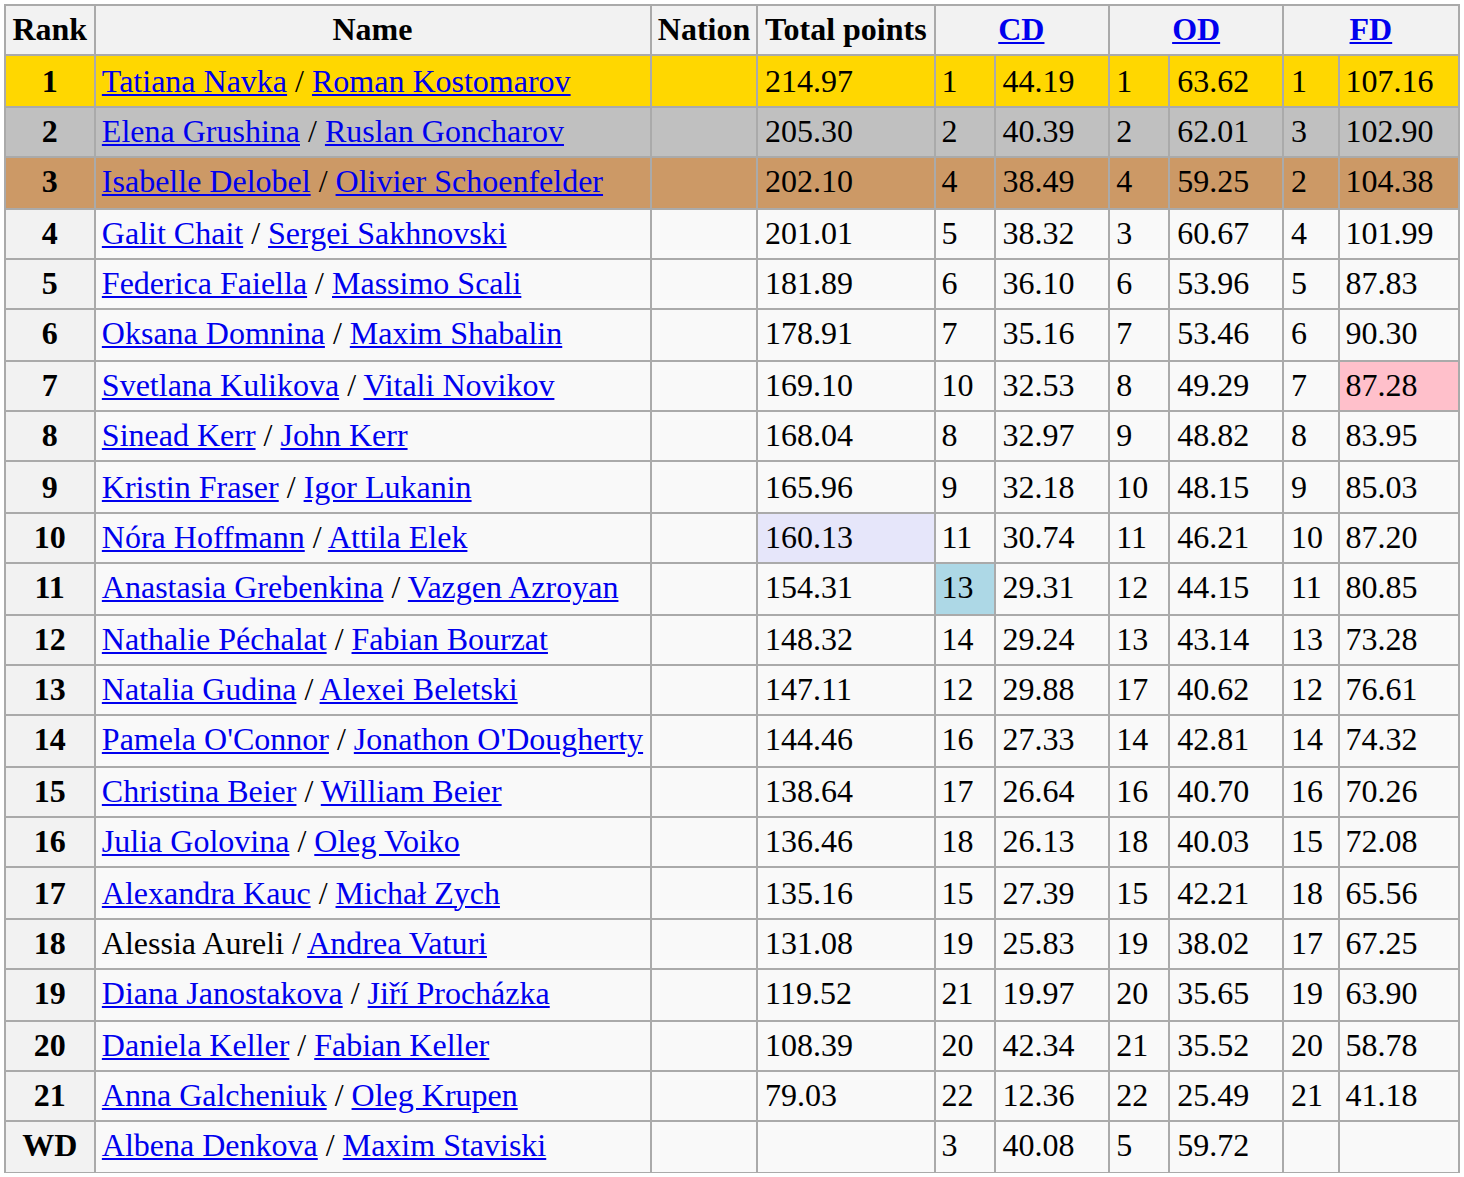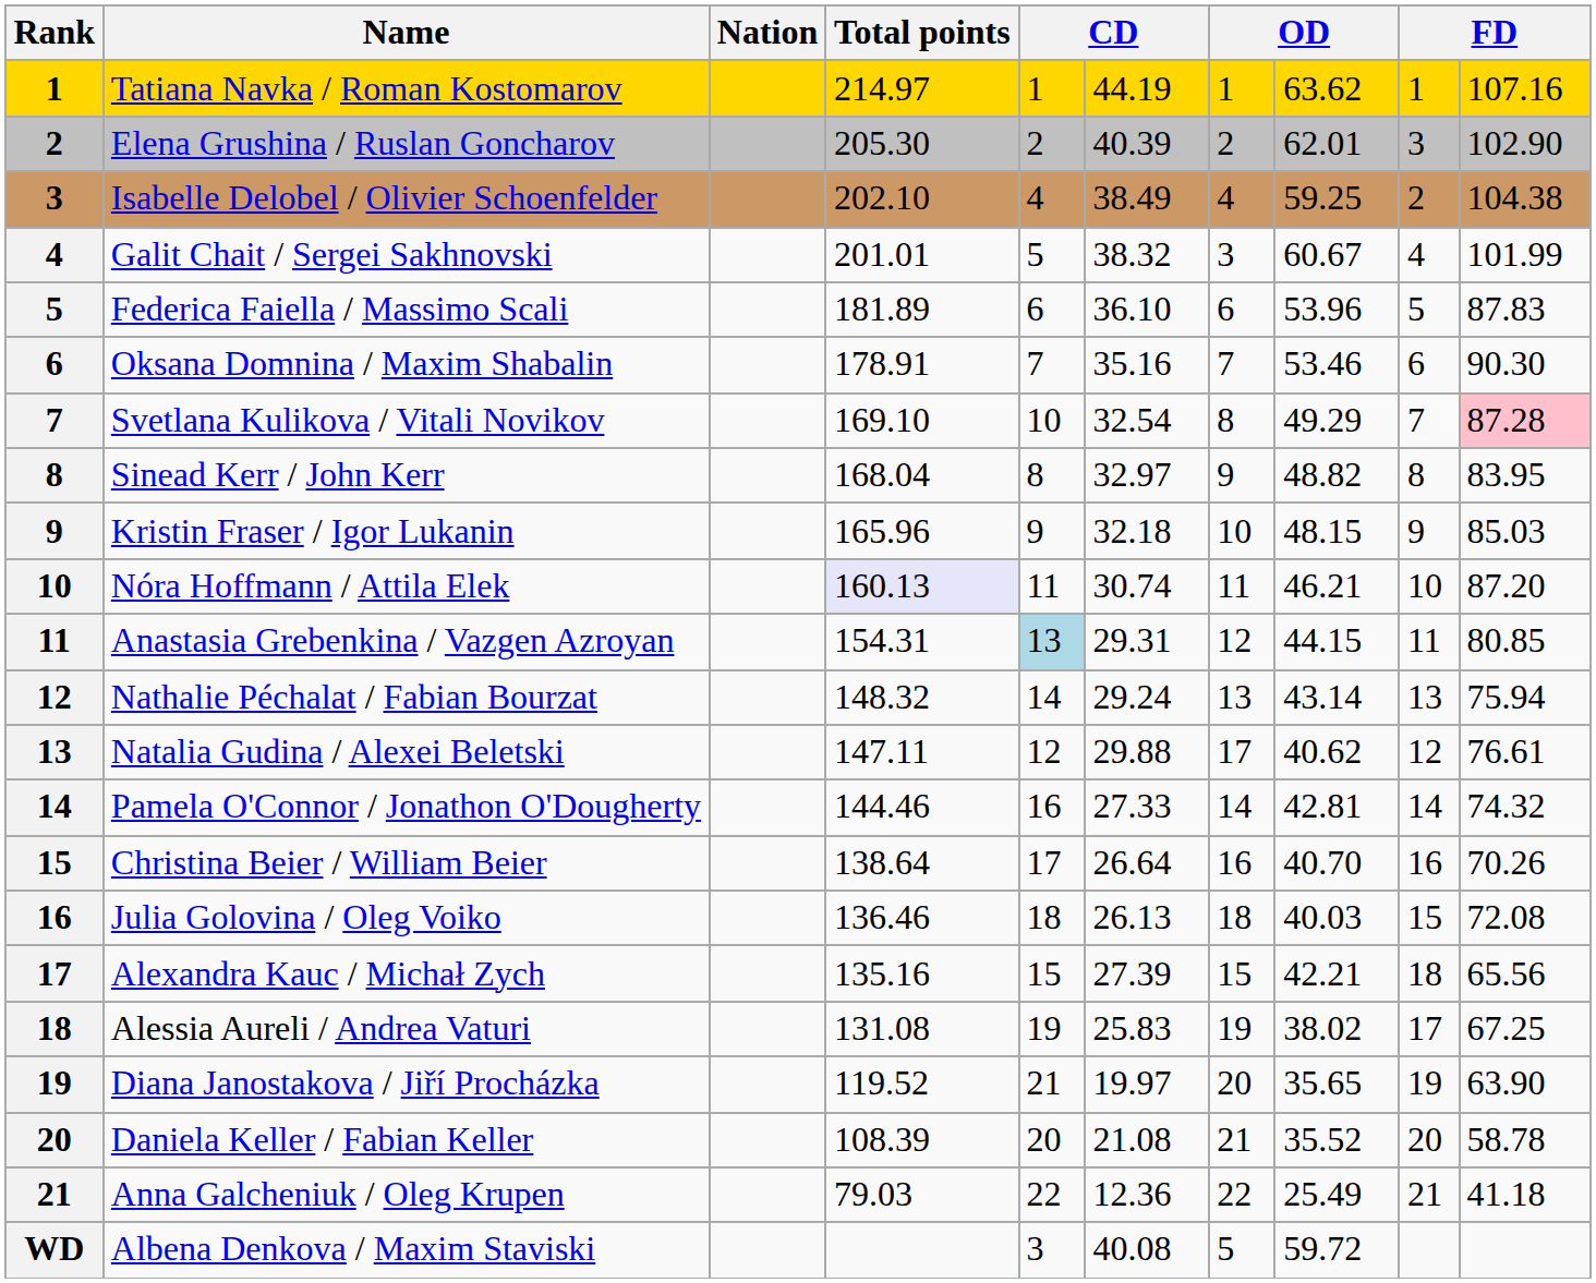 <table class="wikitable">
 <tr>
 <th>Rank</th>
 <th>Name</th>
 <th>Nation</th>
 <th>Total points</th>
 <th colspan="2" width="80px"><a href='#'>CD</a></th>
 <th colspan="2" width="80px"><a href='#'>OD</a></th>
 <th colspan="2" width="80px"><a href='#'>FD</a></th>
 </tr>
 <tr bgcolor="gold">
 <td align="center"><strong>1</strong></td>
 <td><a href='#'>Tatiana Navka</a> / <a href='#'>Roman Kostomarov</a></td>
 <td></td>
 <td>214.97</td>
 <td>1</td>
 <td>44.19</td>
 <td>1</td>
 <td>63.62</td>
 <td>1</td>
 <td>107.16</td>
 </tr>
 <tr bgcolor="silver">
 <td align="center"><strong>2</strong></td>
 <td><a href='#'>Elena Grushina</a> / <a href='#'>Ruslan Goncharov</a></td>
 <td></td>
 <td>205.30</td>
 <td>2</td>
 <td>40.39</td>
 <td>2</td>
 <td>62.01</td>
 <td>3</td>
 <td>102.90</td>
 </tr>
 <tr bgcolor="cc9966">
 <td align="center"><strong>3</strong></td>
 <td><a href='#'>Isabelle Delobel</a> / <a href='#'>Olivier Schoenfelder</a></td>
 <td></td>
 <td>202.10</td>
 <td>4</td>
 <td>38.49</td>
 <td>4</td>
 <td>59.25</td>
 <td>2</td>
 <td>104.38</td>
 </tr>
 <tr>
 <th>4</th>
 <td><a href='#'>Galit Chait</a> / <a href='#'>Sergei Sakhnovski</a></td>
 <td></td>
 <td>201.01</td>
 <td>5</td>
 <td>38.32</td>
 <td>3</td>
 <td>60.67</td>
 <td>4</td>
 <td>101.99</td>
 </tr>
 <tr>
 <th>5</th>
 <td><a href='#'>Federica Faiella</a> / <a href='#'>Massimo Scali</a></td>
 <td></td>
 <td>181.89</td>
 <td>6</td>
 <td>36.10</td>
 <td>6</td>
 <td>53.96</td>
 <td>5</td>
 <td>87.83</td>
 </tr>
 <tr>
 <th>6</th>
 <td><a href='#'>Oksana Domnina</a> / <a href='#'>Maxim Shabalin</a></td>
 <td></td>
 <td>178.91</td>
 <td>7</td>
 <td>35.16</td>
 <td>7</td>
 <td>53.46</td>
 <td>6</td>
 <td>90.30</td>
 </tr>
 <tr>
 <th>7</th>
 <td><a href='#'>Svetlana Kulikova</a> / <a href='#'>Vitali Novikov</a></td>
 <td></td>
 <td>169.10</td>
 <td>10</td>
-<td>32.53</td>
+<td>32.54</td>
 <td>8</td>
 <td>49.29</td>
 <td>7</td>
 <td style="background: pink;">87.28</td>
 </tr>
 <tr>
 <th>8</th>
 <td><a href='#'>Sinead Kerr</a> / <a href='#'>John Kerr</a></td>
 <td></td>
 <td>168.04</td>
 <td>8</td>
 <td>32.97</td>
 <td>9</td>
 <td>48.82</td>
 <td>8</td>
 <td>83.95</td>
 </tr>
 <tr>
 <th>9</th>
 <td><a href='#'>Kristin Fraser</a> / <a href='#'>Igor Lukanin</a></td>
 <td></td>
 <td>165.96</td>
 <td>9</td>
 <td>32.18</td>
 <td>10</td>
 <td>48.15</td>
 <td>9</td>
 <td>85.03</td>
 </tr>
 <tr>
 <th>10</th>
 <td><a href='#'>Nóra Hoffmann</a> / <a href='#'>Attila Elek</a></td>
 <td></td>
 <td style="background: lavender;">160.13</td>
 <td>11</td>
 <td>30.74</td>
 <td>11</td>
 <td>46.21</td>
 <td>10</td>
 <td>87.20</td>
 </tr>
 <tr>
 <th>11</th>
 <td><a href='#'>Anastasia Grebenkina</a> / <a href='#'>Vazgen Azroyan</a></td>
 <td></td>
 <td>154.31</td>
 <td style="background: lightblue;">13</td>
 <td>29.31</td>
 <td>12</td>
 <td>44.15</td>
 <td>11</td>
 <td>80.85</td>
 </tr>
 <tr>
 <th>12</th>
 <td><a href='#'>Nathalie Péchalat</a> / <a href='#'>Fabian Bourzat</a></td>
 <td></td>
 <td>148.32</td>
 <td>14</td>
 <td>29.24</td>
 <td>13</td>
 <td>43.14</td>
 <td>13</td>
-<td>73.28</td>
+<td>75.94</td>
 </tr>
 <tr>
 <th>13</th>
 <td><a href='#'>Natalia Gudina</a> / <a href='#'>Alexei Beletski</a></td>
 <td></td>
 <td>147.11</td>
 <td>12</td>
 <td>29.88</td>
 <td>17</td>
 <td>40.62</td>
 <td>12</td>
 <td>76.61</td>
 </tr>
 <tr>
 <th>14</th>
 <td><a href='#'>Pamela O'Connor</a> / <a href='#'>Jonathon O'Dougherty</a></td>
 <td></td>
 <td>144.46</td>
 <td>16</td>
 <td>27.33</td>
 <td>14</td>
 <td>42.81</td>
 <td>14</td>
 <td>74.32</td>
 </tr>
 <tr>
 <th>15</th>
 <td><a href='#'>Christina Beier</a> / <a href='#'>William Beier</a></td>
 <td></td>
 <td>138.64</td>
 <td>17</td>
 <td>26.64</td>
 <td>16</td>
 <td>40.70</td>
 <td>16</td>
 <td>70.26</td>
 </tr>
 <tr>
 <th>16</th>
 <td><a href='#'>Julia Golovina</a> / <a href='#'>Oleg Voiko</a></td>
 <td></td>
 <td>136.46</td>
 <td>18</td>
 <td>26.13</td>
 <td>18</td>
 <td>40.03</td>
 <td>15</td>
 <td>72.08</td>
 </tr>
 <tr>
 <th>17</th>
 <td><a href='#'>Alexandra Kauc</a> / <a href='#'>Michał Zych</a></td>
 <td></td>
 <td>135.16</td>
 <td>15</td>
 <td>27.39</td>
 <td>15</td>
 <td>42.21</td>
 <td>18</td>
 <td>65.56</td>
 </tr>
 <tr>
 <th>18</th>
 <td>Alessia Aureli / <a href='#'>Andrea Vaturi</a></td>
 <td></td>
 <td>131.08</td>
 <td>19</td>
 <td>25.83</td>
 <td>19</td>
 <td>38.02</td>
 <td>17</td>
 <td>67.25</td>
 </tr>
 <tr>
 <th>19</th>
 <td><a href='#'>Diana Janostakova</a> / <a href='#'>Jiří Procházka</a></td>
 <td></td>
 <td>119.52</td>
 <td>21</td>
 <td>19.97</td>
 <td>20</td>
 <td>35.65</td>
 <td>19</td>
 <td>63.90</td>
 </tr>
 <tr>
 <th>20</th>
 <td><a href='#'>Daniela Keller</a> / <a href='#'>Fabian Keller</a></td>
 <td></td>
 <td>108.39</td>
 <td>20</td>
-<td>42.34</td>
+<td>21.08</td>
 <td>21</td>
 <td>35.52</td>
 <td>20</td>
 <td>58.78</td>
 </tr>
 <tr>
 <th>21</th>
 <td><a href='#'>Anna Galcheniuk</a> / <a href='#'>Oleg Krupen</a></td>
 <td></td>
 <td>79.03</td>
 <td>22</td>
 <td>12.36</td>
 <td>22</td>
 <td>25.49</td>
 <td>21</td>
 <td>41.18</td>
 </tr>
 <tr>
 <th>WD</th>
 <td><a href='#'>Albena Denkova</a> / <a href='#'>Maxim Staviski</a></td>
 <td></td>
 <td></td>
 <td>3</td>
 <td>40.08</td>
 <td>5</td>
 <td>59.72</td>
 <td></td>
 <td></td>
 </tr>
 </table>
